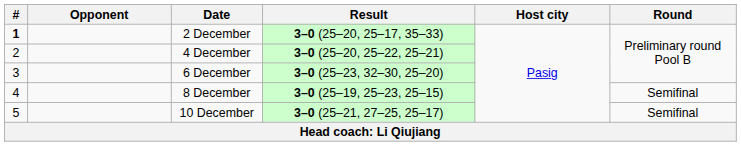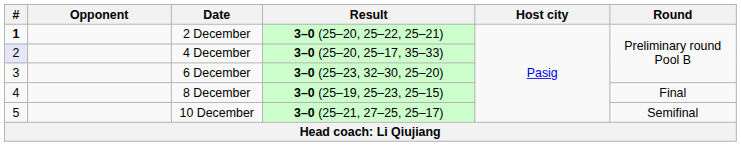 <table class="wikitable" style="text-align: center;font-size:90%;">
 <tr>
 <th width=20>#</th>
 <th width=160>Opponent</th>
 <th width=100>Date</th>
 <th width=240>Result</th>
 <th width=150>Host city</th>
 <th width=140>Round</th>
 </tr>
 <tr>
 <td><strong>1</strong></td>
 <td align=left></td>
 <td>2 December</td>
-<td bgcolor=ccffcc><strong>3–0</strong> (25–20, 25–17, 35–33)</td>
+<td bgcolor=ccffcc><strong>3–0</strong> (25–20, 25–22, 25–21)</td>
 <td rowspan=5> <a href='#'>Pasig</a></td>
 <td rowspan=3>Preliminary round<br>Pool B</td>
 </tr>
 <tr>
-<td>2</td>
+<td style="background: lavender;">2</td>
 <td align=left></td>
 <td>4 December</td>
-<td bgcolor=ccffcc><strong>3–0</strong> (25–20, 25–22, 25–21)</td>
+<td bgcolor=ccffcc><strong>3–0</strong> (25–20, 25–17, 35–33)</td>
 </tr>
 <tr>
 <td>3</td>
 <td align=left></td>
 <td>6 December</td>
 <td bgcolor=ccffcc><strong>3–0</strong> (25–23, 32–30, 25–20)</td>
 </tr>
 <tr>
 <td>4</td>
 <td align=left></td>
 <td>8 December</td>
 <td bgcolor=ccffcc><strong>3–0</strong> (25–19, 25–23, 25–15)</td>
-<td>Semifinal</td>
+<td>Final</td>
 </tr>
 <tr>
 <td>5</td>
 <td align=left></td>
 <td>10 December</td>
 <td bgcolor=ccffcc><strong>3–0</strong> (25–21, 27–25, 25–17)</td>
 <td>Semifinal</td>
 </tr>
 <tr>
 <th colspan=6>Head coach:  Li Qiujiang</th>
 </tr>
 </table>
